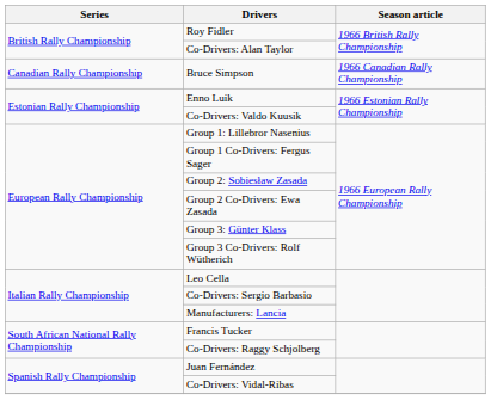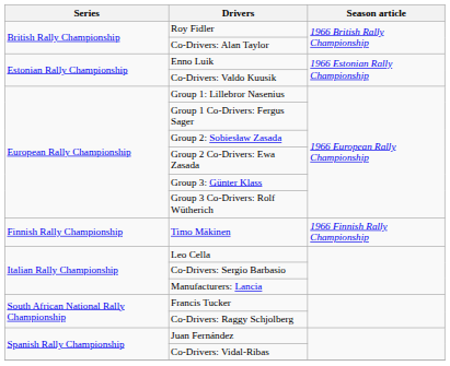 <table class="wikitable" style="font-size: 87%;">
 <tr>
 <th>Series</th>
 <th>Drivers</th>
 <th>Season article</th>
 </tr>
 <tr>
 <td rowspan=2><a href='#'>British Rally Championship</a></td>
 <td> Roy Fidler</td>
 <td rowspan=2><em><a href='#'>1966 British Rally Championship</a></em></td>
 </tr>
 <tr>
 <td>Co-Drivers:  Alan Taylor</td>
-</tr>
-<tr>
-<td><a href='#'>Canadian Rally Championship</a></td>
-<td> Bruce Simpson</td>
-<td><em><a href='#'>1966 Canadian Rally Championship</a></em></td>
 </tr>
 <tr>
 <td rowspan=2><a href='#'>Estonian Rally Championship</a></td>
 <td> Enno Luik</td>
 <td rowspan=2><em><a href='#'>1966 Estonian Rally Championship</a></em></td>
 </tr>
 <tr>
 <td>Co-Drivers:  Valdo Kuusik</td>
 </tr>
 <tr>
 <td rowspan=6><a href='#'>European Rally Championship</a></td>
 <td>Group 1:  Lillebror Nasenius</td>
 <td rowspan=6><em><a href='#'>1966 European Rally Championship</a></em></td>
 </tr>
 <tr>
 <td>Group 1 Co-Drivers:  Fergus Sager</td>
 </tr>
 <tr>
 <td>Group 2:  <a href='#'>Sobiesław Zasada</a></td>
 </tr>
 <tr>
 <td>Group 2 Co-Drivers:  Ewa Zasada</td>
 </tr>
 <tr>
 <td>Group 3:  <a href='#'>Günter Klass</a></td>
 </tr>
 <tr>
 <td>Group 3 Co-Drivers:  Rolf Wütherich</td>
+</tr>
+<tr>
+<td><a href='#'>Finnish Rally Championship</a></td>
+<td> <a href='#'>Timo Mäkinen</a></td>
+<td><em><a href='#'>1966 Finnish Rally Championship</a></em></td>
 </tr>
 <tr>
 <td rowspan=3><a href='#'>Italian Rally Championship</a></td>
 <td> Leo Cella</td>
 <td rowspan=3></td>
 </tr>
 <tr>
 <td>Co-Drivers:  Sergio Barbasio</td>
 </tr>
 <tr>
 <td>Manufacturers:  <a href='#'>Lancia</a></td>
 </tr>
 <tr>
 <td rowspan=2><a href='#'>South African National Rally Championship</a></td>
 <td> Francis Tucker</td>
 <td rowspan=2></td>
 </tr>
 <tr>
 <td>Co-Drivers:  Raggy Schjolberg</td>
 </tr>
 <tr>
 <td rowspan=2><a href='#'>Spanish Rally Championship</a></td>
 <td> Juan Fernández</td>
 <td rowspan=2></td>
 </tr>
 <tr>
 <td>Co-Drivers:  Vidal-Ribas</td>
 </tr>
 <tr>
 </tr>
 </table>
